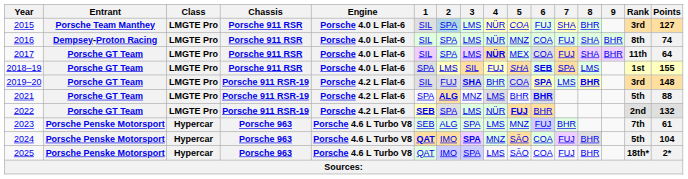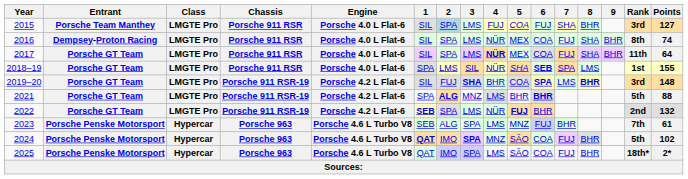 <table class="wikitable" style="text-align:center; font-size:85%">
 <tr>
 <th>Year</th>
 <th>Entrant</th>
 <th>Class</th>
 <th>Chassis</th>
 <th>Engine</th>
 <th>1</th>
 <th>2</th>
 <th>3</th>
 <th>4</th>
 <th>5</th>
 <th>6</th>
 <th>7</th>
 <th>8</th>
 <th>9</th>
 <th>Rank</th>
 <th>Points</th>
 </tr>
 <tr>
 <td><a href='#'>2015</a></td>
 <th nowrap><a href='#'>Porsche Team Manthey</a></th>
 <th nowrap>LMGTE Pro</th>
 <th nowrap><a href='#'>Porsche 911 RSR</a></th>
 <th nowrap><a href='#'>Porsche</a> 4.0 L Flat-6</th>
 <td style="background:#DFDFDF;"><a href='#'>SIL</a><br></td>
 <td style="background: lightblue;"><a href='#'>SPA</a></td>
 <td style="background:#DFFFDF;"><a href='#'>LMS</a><br></td>
-<td style="background:#FFFFBF;"><a href='#'>NÜR</a><br></td>
+<td style="background:#FFFFBF;"><a href='#'>FUJ</a><br></td>
 <td style="background:#FFFFBF;"><em><a href='#'>COA</a></em><br></td>
 <td style="background:#DFFFDF;"><a href='#'>FUJ</a><br></td>
 <td style="background:#FFFFBF;"><a href='#'>SHA</a><br></td>
 <td style="background:#DFFFDF;"><a href='#'>BHR</a><br></td>
 <td></td>
 <th style="background:#FFDF9F;">3rd</th>
 <th style="background:#FFDF9F;">127</th>
 </tr>
 <tr>
 <td><a href='#'>2016</a></td>
 <th nowrap><a href='#'>Dempsey</a>-<a href='#'>Proton Racing</a></th>
 <th nowrap>LMGTE Pro</th>
 <th nowrap><a href='#'>Porsche 911 RSR</a></th>
 <th nowrap><a href='#'>Porsche</a> 4.0 L Flat-6</th>
 <td style="background:#DFFFDF;"><a href='#'>SIL</a><br></td>
 <td style="background:#DFFFDF;"><a href='#'>SPA</a><br></td>
 <td style="background:#DFFFDF;"><a href='#'>LMS</a><br></td>
 <td style="background:#DFFFDF;"><a href='#'>NÜR</a><br></td>
-<td style="background:#DFFFDF;"><a href='#'>MNZ</a><br></td>
+<td style="background:#DFFFDF;"><a href='#'>MEX</a><br></td>
 <td style="background:#DFFFDF;"><a href='#'>COA</a><br></td>
 <td style="background:#DFFFDF;"><a href='#'>FUJ</a><br></td>
 <td style="background:#DFFFDF;"><a href='#'>SHA</a><br></td>
 <td style="background:#DFFFDF;"><a href='#'>BHR</a><br></td>
 <th>8th</th>
 <th>74</th>
 </tr>
 <tr>
 <td><a href='#'>2017</a></td>
 <th nowrap><a href='#'>Porsche GT Team</a></th>
 <th nowrap>LMGTE Pro</th>
 <th nowrap><a href='#'>Porsche 911 RSR</a></th>
 <th nowrap><a href='#'>Porsche</a> 4.0 L Flat-6</th>
 <td style="background:#EFCFFF;"><a href='#'>SIL</a><br></td>
 <td style="background:#DFFFDF;"><a href='#'>SPA</a><br></td>
 <td style="background:#EFCFFF;"><a href='#'>LMS</a><br></td>
 <td style="background:#FFDF9F;"><strong><a href='#'>NÜR</a></strong><br></td>
 <td style="background:#DFFFDF;"><a href='#'>MEX</a><br></td>
 <td style="background:#DFDFDF;"><a href='#'>COA</a><br></td>
 <td style="background:#FFDF9F;"><a href='#'>FUJ</a><br></td>
 <td style="background:#EFCFFF;"><a href='#'>SHA</a><br></td>
 <td style="background:#EFCFFF;"><a href='#'>BHR</a><br></td>
 <th>11th</th>
 <th>64</th>
 </tr>
 <tr>
 <td nowrap><a href='#'>2018–19</a></td>
 <th nowrap><a href='#'>Porsche GT Team</a></th>
 <th nowrap>LMGTE Pro</th>
 <th nowrap><a href='#'>Porsche 911 RSR</a></th>
 <th nowrap><a href='#'>Porsche</a> 4.0 L Flat-6</th>
 <td style="background:#DFDFDF;"><a href='#'>SPA</a><br></td>
 <td style="background:#FFFFBF;"><a href='#'>LMS</a><br></td>
 <td style="background:#FFDF9F;"><a href='#'>SIL</a><br></td>
-<td style="background:#FFFFBF;"><a href='#'>FUJ</a><br></td>
+<td style="background:#FFFFBF;"><a href='#'>NÜR</a><br></td>
 <td style="background:#FFDF9F;"><em><a href='#'>SHA</a></em><br></td>
 <td style="background:#DFFFDF;"><strong><a href='#'>SEB</a></strong><br></td>
 <td style="background:#FFDF9F;"><a href='#'>SPA</a><br></td>
 <td style="background:#DFFFDF;"><a href='#'>LMS</a><br></td>
 <td></td>
 <th style="background:#FFFFBF;">1st</th>
 <th style="background:#FFFFBF;">155</th>
 </tr>
 <tr>
 <td nowrap><a href='#'>2019–20</a></td>
 <th nowrap><a href='#'>Porsche GT Team</a></th>
 <th nowrap>LMGTE Pro</th>
 <th nowrap><a href='#'>Porsche 911 RSR-19</a></th>
 <th nowrap><a href='#'>Porsche</a> 4.2 L Flat-6</th>
 <td style="background:#DFDFDF;"><a href='#'>SIL</a><br></td>
 <td style="background:#DFDFDF;"><a href='#'>FUJ</a><br></td>
 <td style="background:#DFDFDF;"><strong><a href='#'>SHA</a></strong><br></td>
 <td style="background:#DFFFDF;"><a href='#'>BHR</a><br></td>
 <td style="background:#DFDFDF;"><a href='#'>COA</a><br></td>
 <td style="background:#FFFFBF;"><strong><a href='#'>SPA</a></strong><br></td>
 <td style="background:#DFFFDF;"><a href='#'>LMS</a><br></td>
 <td style="background:#FFFFBF;"><strong><a href='#'>BHR</a></strong><br></td>
 <td></td>
 <th style="background:#FFDF9F;">3rd</th>
 <th style="background:#FFDF9F;">148</th>
 </tr>
 <tr>
 <td><a href='#'>2021</a></td>
 <th nowrap><a href='#'>Porsche GT Team</a></th>
 <th nowrap>LMGTE Pro</th>
 <th nowrap><a href='#'>Porsche 911 RSR-19</a></th>
 <th nowrap><a href='#'>Porsche</a> 4.2 L Flat-6</th>
 <td><a href='#'>SPA</a></td>
 <td style="background:#FFDF9F;"><strong><a href='#'>ALG</a></strong><br></td>
 <td><a href='#'>MNZ</a></td>
 <td style="background:#DFDFDF;"><a href='#'>LMS</a><br></td>
 <td><a href='#'>BHR</a></td>
 <td style="background:#DFDFDF;"><strong><a href='#'>BHR</a></strong><br></td>
 <td></td>
 <td></td>
 <td></td>
 <th>5th</th>
 <th>88</th>
 </tr>
 <tr>
 <td><a href='#'>2022</a></td>
 <th nowrap><a href='#'>Porsche GT Team</a></th>
 <th nowrap>LMGTE Pro</th>
 <th nowrap><a href='#'>Porsche 911 RSR-19</a></th>
 <th nowrap><a href='#'>Porsche</a> 4.2 L Flat-6</th>
 <td style="background:#FFFFBF;"><strong><a href='#'>SEB</a></strong><br></td>
 <td style="background:#DFDFDF;"><a href='#'>SPA</a><br></td>
 <td style="background:#DFFFDF;"><a href='#'>LMS</a><br></td>
 <td style="background:#DFFFDF;"><a href='#'>NÜR</a><br></td>
 <td style="background:#FFDF9F;"><strong><a href='#'>FUJ</a></strong><br></td>
 <td style="background:#FFDF9F;"><a href='#'>BHR</a><br></td>
 <td></td>
 <td></td>
 <td></td>
 <th style="background:#DFDFDF;">2nd</th>
 <th style="background:#DFDFDF;">132</th>
 </tr>
 <tr>
 <td><a href='#'>2023</a></td>
 <th nowrap><a href='#'>Porsche Penske Motorsport</a></th>
 <th nowrap>Hypercar</th>
 <th nowrap><a href='#'>Porsche 963</a></th>
 <th nowrap><a href='#'>Porsche</a> 4.6 L Turbo V8</th>
 <td style="background:#DFFFDF;"><a href='#'>SEB</a><br></td>
 <td style="background:#DFFFDF;"><a href='#'>ALG</a><br></td>
 <td style="background:#DFFFDF;"><a href='#'>SPA</a><br></td>
 <td style="background:#DFFFDF;"><a href='#'>LMS</a><br></td>
 <td style="background:#DFFFDF;"><a href='#'>MNZ</a><br></td>
 <td style="background:#CFCFFF;"><a href='#'>FUJ</a><br></td>
 <td style="background:#DFFFDF;"><a href='#'>BHR</a><br></td>
 <td></td>
 <td></td>
 <th>7th</th>
 <th>61</th>
 </tr>
 <tr>
 <td><a href='#'>2024</a></td>
 <th nowrap><a href='#'>Porsche Penske Motorsport</a></th>
 <th>Hypercar</th>
 <th nowrap><a href='#'>Porsche 963</a></th>
 <th nowrap><a href='#'>Porsche</a> 4.6 L Turbo V8</th>
 <td style="background:#FFDF9F;"><strong><a href='#'>QAT</a></strong><br></td>
 <td style="background:#FFDF9F;"><a href='#'>IMO</a><br></td>
 <td style="background:#EFCFFF;"><strong><a href='#'>SPA</a></strong><br></td>
 <td style="background:#DFFFDF;"><a href='#'>MNZ</a><br></td>
 <td style="background:#FFDF9F;"><a href='#'>SÃO</a><br></td>
 <td style="background:#DFFFDF;"><a href='#'>COA</a><br></td>
 <td style="background:#EFCFFF;"><a href='#'>FUJ</a><br></td>
 <td style="background:#DFDFDF;"><a href='#'>BHR</a><br></td>
 <td></td>
 <th>5th</th>
-<th>104</th>
+<th>102</th>
 </tr>
 <tr>
 <td><a href='#'>2025</a></td>
 <th><a href='#'>Porsche Penske Motorsport</a></th>
 <th>Hypercar</th>
 <th><a href='#'>Porsche 963</a></th>
 <th><a href='#'>Porsche</a> 4.6 L Turbo V8</th>
 <td style="background:#DFFFDF;"><a href='#'>QAT</a><br></td>
 <td style="background:#CFCFFF;"><a href='#'>IMO</a><br></td>
 <td style="background:#CFCFFF;"><a href='#'>SPA</a><br></td>
 <td style="background:#;"><a href='#'>LMS</a><br></td>
 <td style="background:#;"><a href='#'>SÃO</a><br></td>
 <td style="background:#;"><a href='#'>COA</a><br></td>
 <td style="background:#;"><a href='#'>FUJ</a><br></td>
 <td style="background:#;"><a href='#'>BHR</a><br></td>
 <td></td>
 <th>18th*</th>
 <th>2*</th>
 </tr>
 <tr>
 <th colspan="16">Sources:</th>
 </tr>
 </table>
